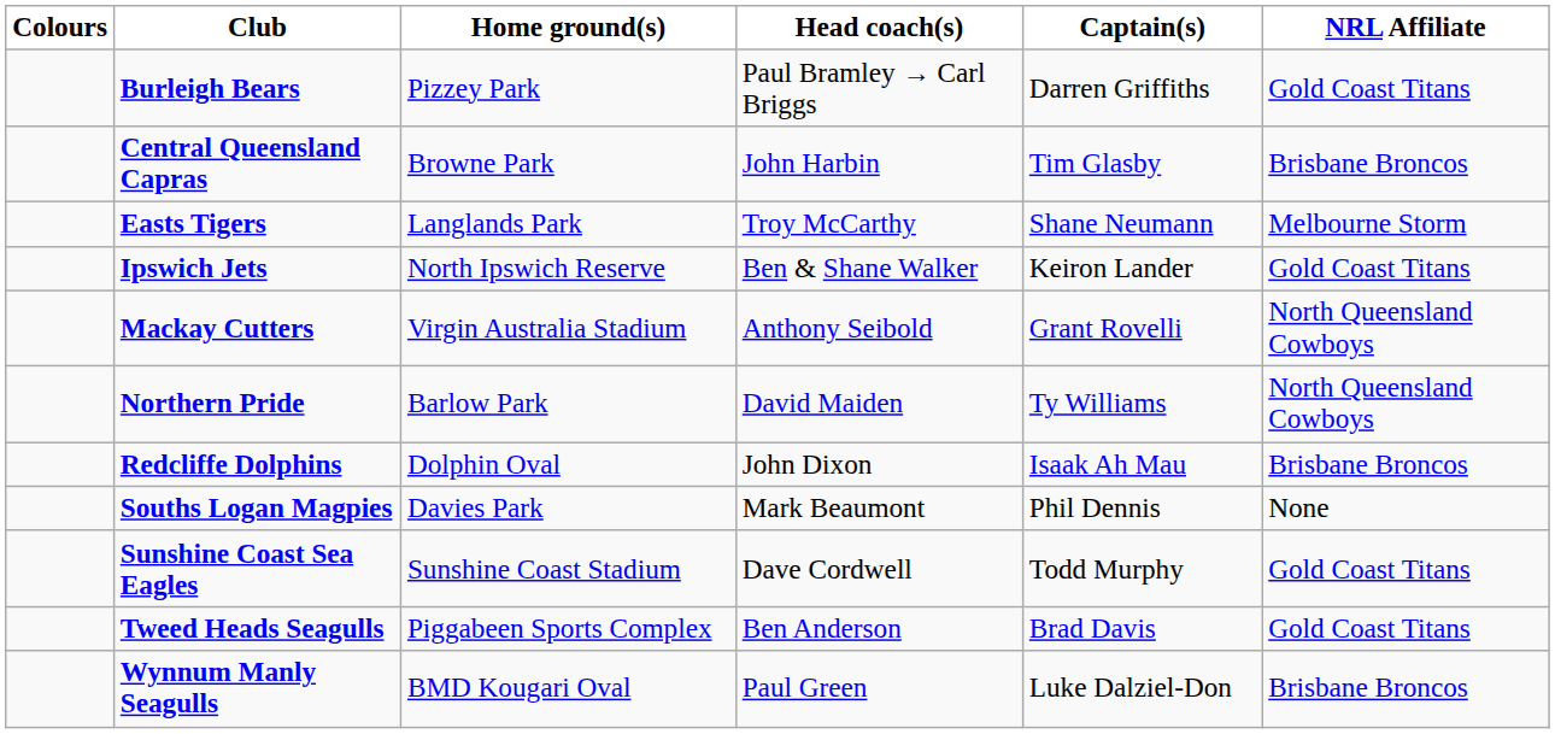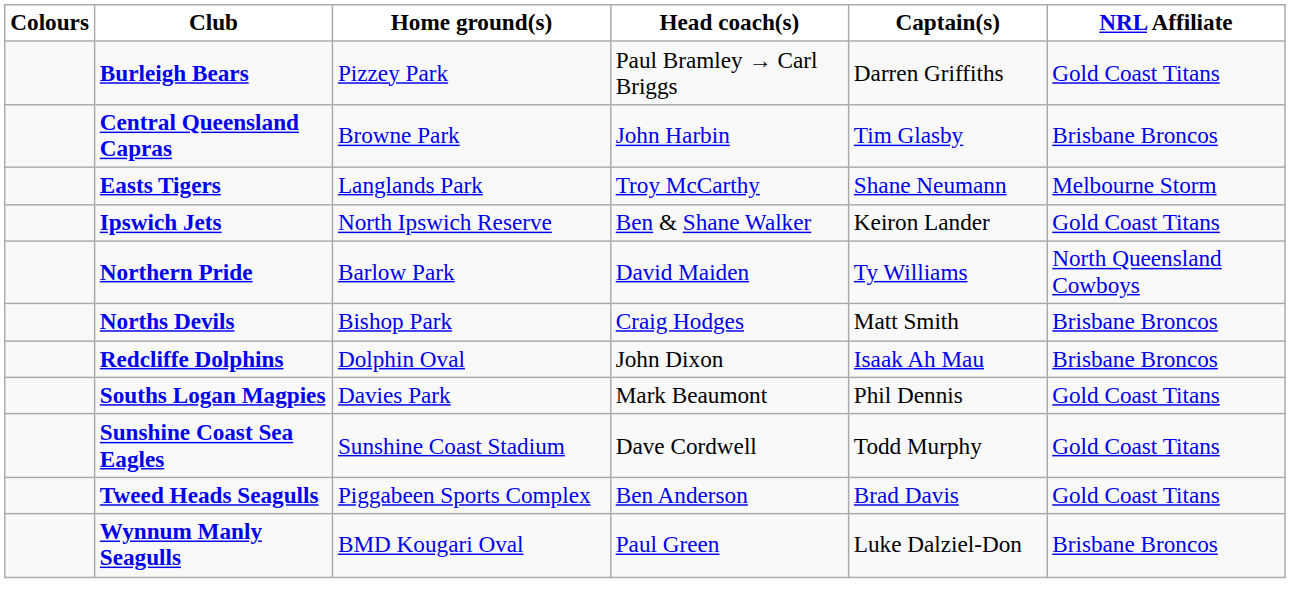 <table class="wikitable" style="width:100%; text-align:left">
 <tr>
 <th style="background:white; width:1%">Colours</th>
 <th style="background:white; width:18%">Club</th>
 <th style="background:white; width:21%">Home ground(s)</th>
 <th style="background:white; width:18%">Head coach(s)</th>
 <th style="background:white; width:15%">Captain(s)</th>
 <th style="background:white; width:18%"><a href='#'>NRL</a> Affiliate</th>
 </tr>
 <tr>
 <td></td>
 <td><strong><a href='#'>Burleigh Bears</a></strong></td>
 <td><a href='#'>Pizzey Park</a></td>
 <td>Paul Bramley → Carl Briggs</td>
 <td>Darren Griffiths</td>
 <td> <a href='#'>Gold Coast Titans</a></td>
 </tr>
 <tr>
 <td></td>
 <td><strong><a href='#'>Central Queensland Capras</a></strong></td>
 <td><a href='#'>Browne Park</a></td>
 <td><a href='#'>John Harbin</a></td>
 <td><a href='#'>Tim Glasby</a></td>
 <td> <a href='#'>Brisbane Broncos</a></td>
 </tr>
 <tr>
 <td></td>
 <td><strong><a href='#'>Easts Tigers</a></strong></td>
 <td><a href='#'>Langlands Park</a></td>
 <td><a href='#'>Troy McCarthy</a></td>
 <td><a href='#'>Shane Neumann</a></td>
 <td> <a href='#'>Melbourne Storm</a></td>
 </tr>
 <tr>
 <td></td>
 <td><strong><a href='#'>Ipswich Jets</a></strong></td>
 <td><a href='#'>North Ipswich Reserve</a></td>
 <td><a href='#'>Ben</a> & <a href='#'>Shane Walker</a></td>
 <td>Keiron Lander</td>
 <td> <a href='#'>Gold Coast Titans</a></td>
 </tr>
 <tr>
 <td></td>
-<td><strong><a href='#'>Mackay Cutters</a></strong></td>
-<td><a href='#'>Virgin Australia Stadium</a></td>
-<td><a href='#'>Anthony Seibold</a></td>
-<td><a href='#'>Grant Rovelli</a></td>
-<td> <a href='#'>North Queensland Cowboys</a></td>
-</tr>
-<tr>
-<td></td>
 <td><strong><a href='#'>Northern Pride</a></strong></td>
 <td><a href='#'>Barlow Park</a></td>
 <td><a href='#'>David Maiden</a></td>
 <td><a href='#'>Ty Williams</a></td>
 <td> <a href='#'>North Queensland Cowboys</a></td>
+</tr>
+<tr>
+<td></td>
+<td><strong><a href='#'>Norths Devils</a></strong></td>
+<td><a href='#'>Bishop Park</a></td>
+<td><a href='#'>Craig Hodges</a></td>
+<td>Matt Smith</td>
+<td> <a href='#'>Brisbane Broncos</a></td>
 </tr>
 <tr>
 <td></td>
 <td><strong><a href='#'>Redcliffe Dolphins</a></strong></td>
 <td><a href='#'>Dolphin Oval</a></td>
 <td>John Dixon</td>
 <td><a href='#'>Isaak Ah Mau</a></td>
 <td> <a href='#'>Brisbane Broncos</a></td>
 </tr>
 <tr>
 <td></td>
 <td><strong><a href='#'>Souths Logan Magpies</a></strong></td>
 <td><a href='#'>Davies Park</a></td>
 <td>Mark Beaumont</td>
 <td>Phil Dennis</td>
-<td>None</td>
+<td> <a href='#'>Gold Coast Titans</a></td>
 </tr>
 <tr>
 <td></td>
 <td><strong><a href='#'>Sunshine Coast Sea Eagles</a></strong></td>
 <td><a href='#'>Sunshine Coast Stadium</a></td>
 <td>Dave Cordwell</td>
 <td>Todd Murphy</td>
 <td> <a href='#'>Gold Coast Titans</a></td>
 </tr>
 <tr>
 <td></td>
 <td><strong><a href='#'>Tweed Heads Seagulls</a></strong></td>
 <td><a href='#'>Piggabeen Sports Complex</a></td>
 <td><a href='#'>Ben Anderson</a></td>
 <td><a href='#'>Brad Davis</a></td>
 <td> <a href='#'>Gold Coast Titans</a></td>
 </tr>
 <tr>
 <td></td>
 <td><strong><a href='#'>Wynnum Manly Seagulls</a></strong></td>
 <td><a href='#'>BMD Kougari Oval</a></td>
 <td><a href='#'>Paul Green</a></td>
 <td>Luke Dalziel-Don</td>
 <td> <a href='#'>Brisbane Broncos</a></td>
 </tr>
 </table>
